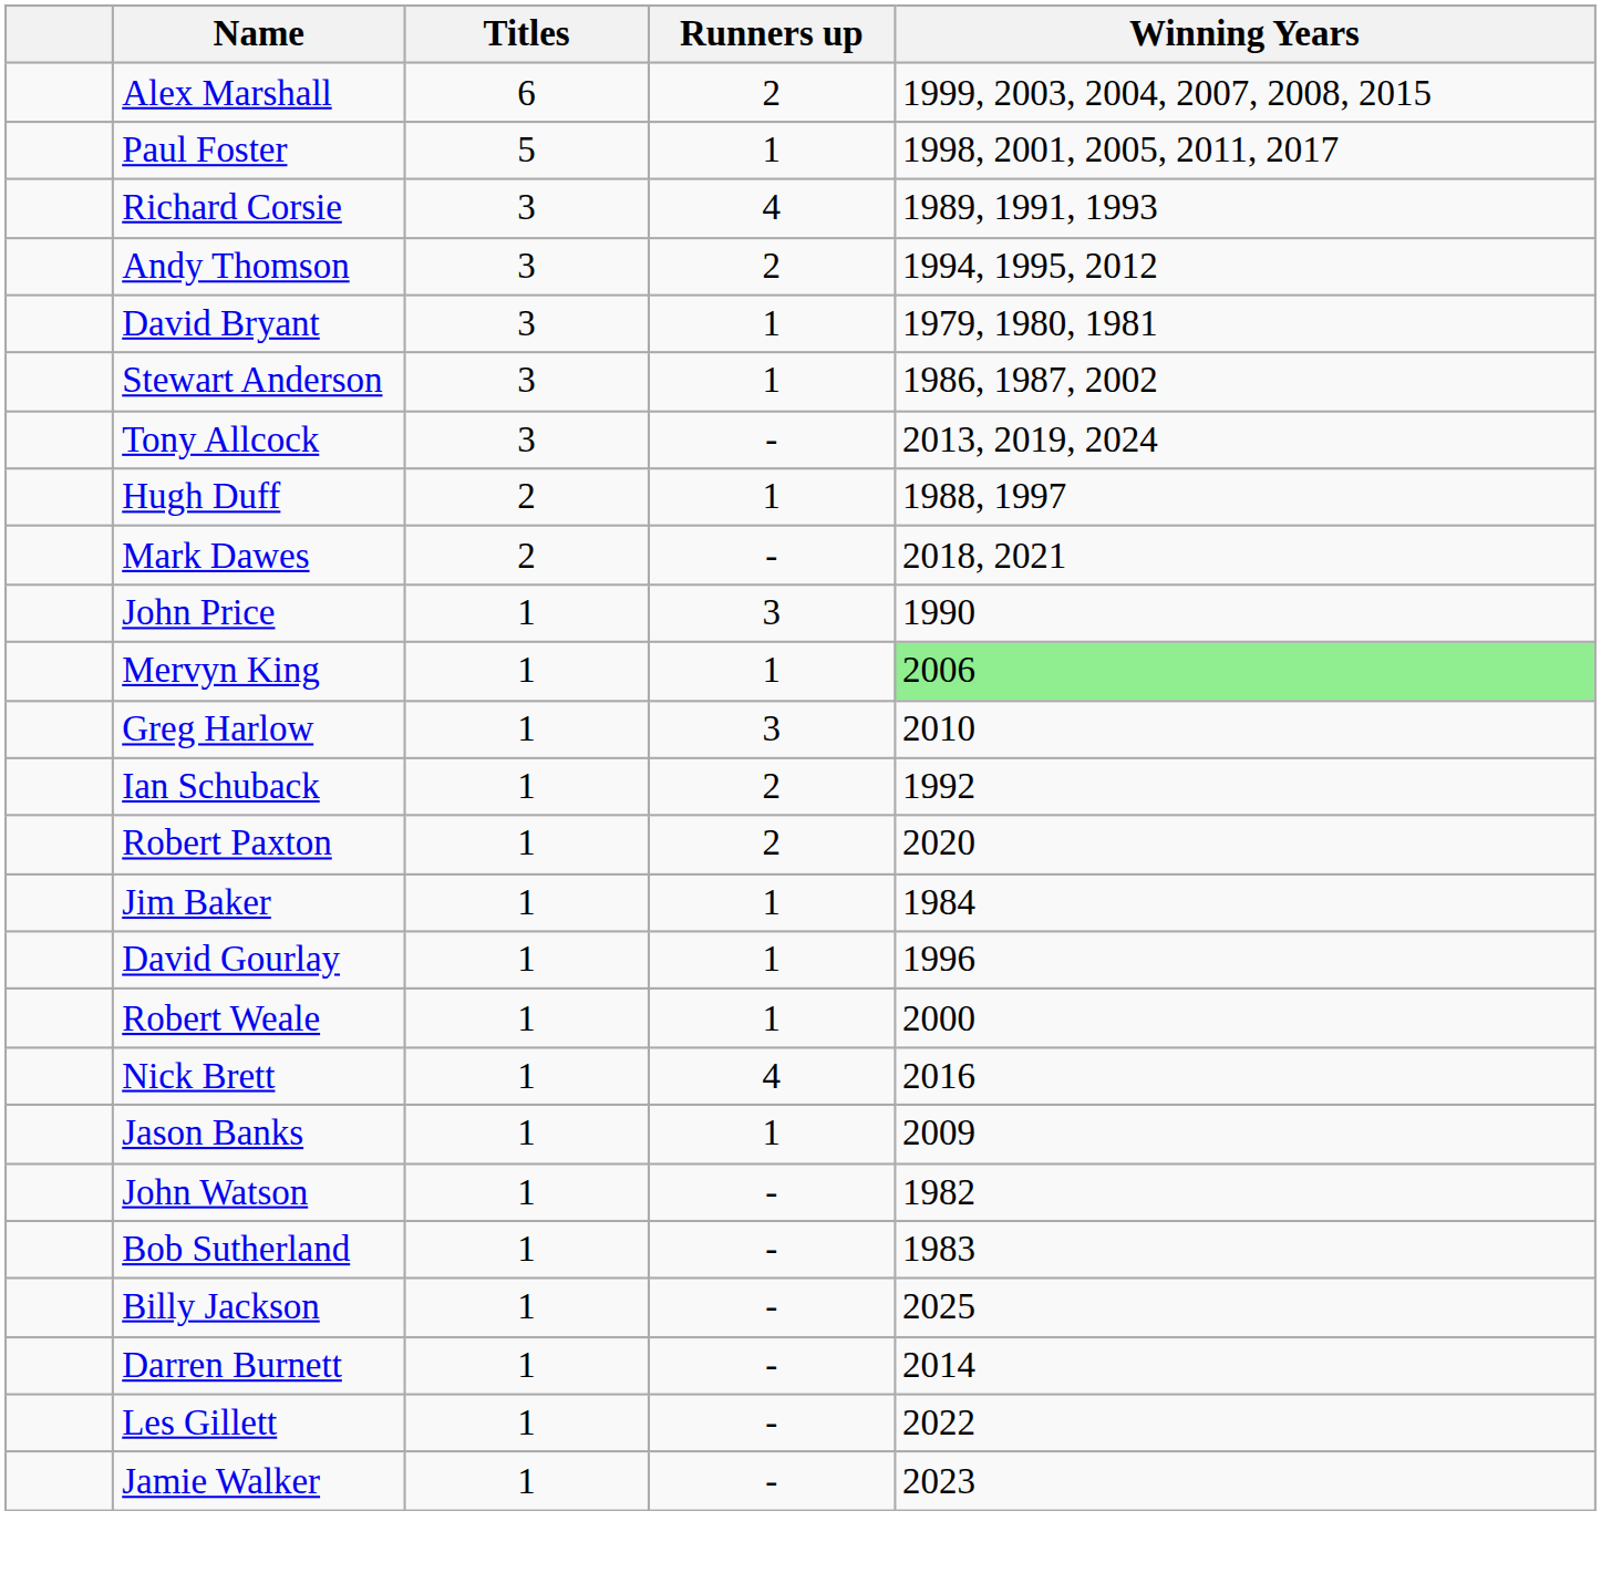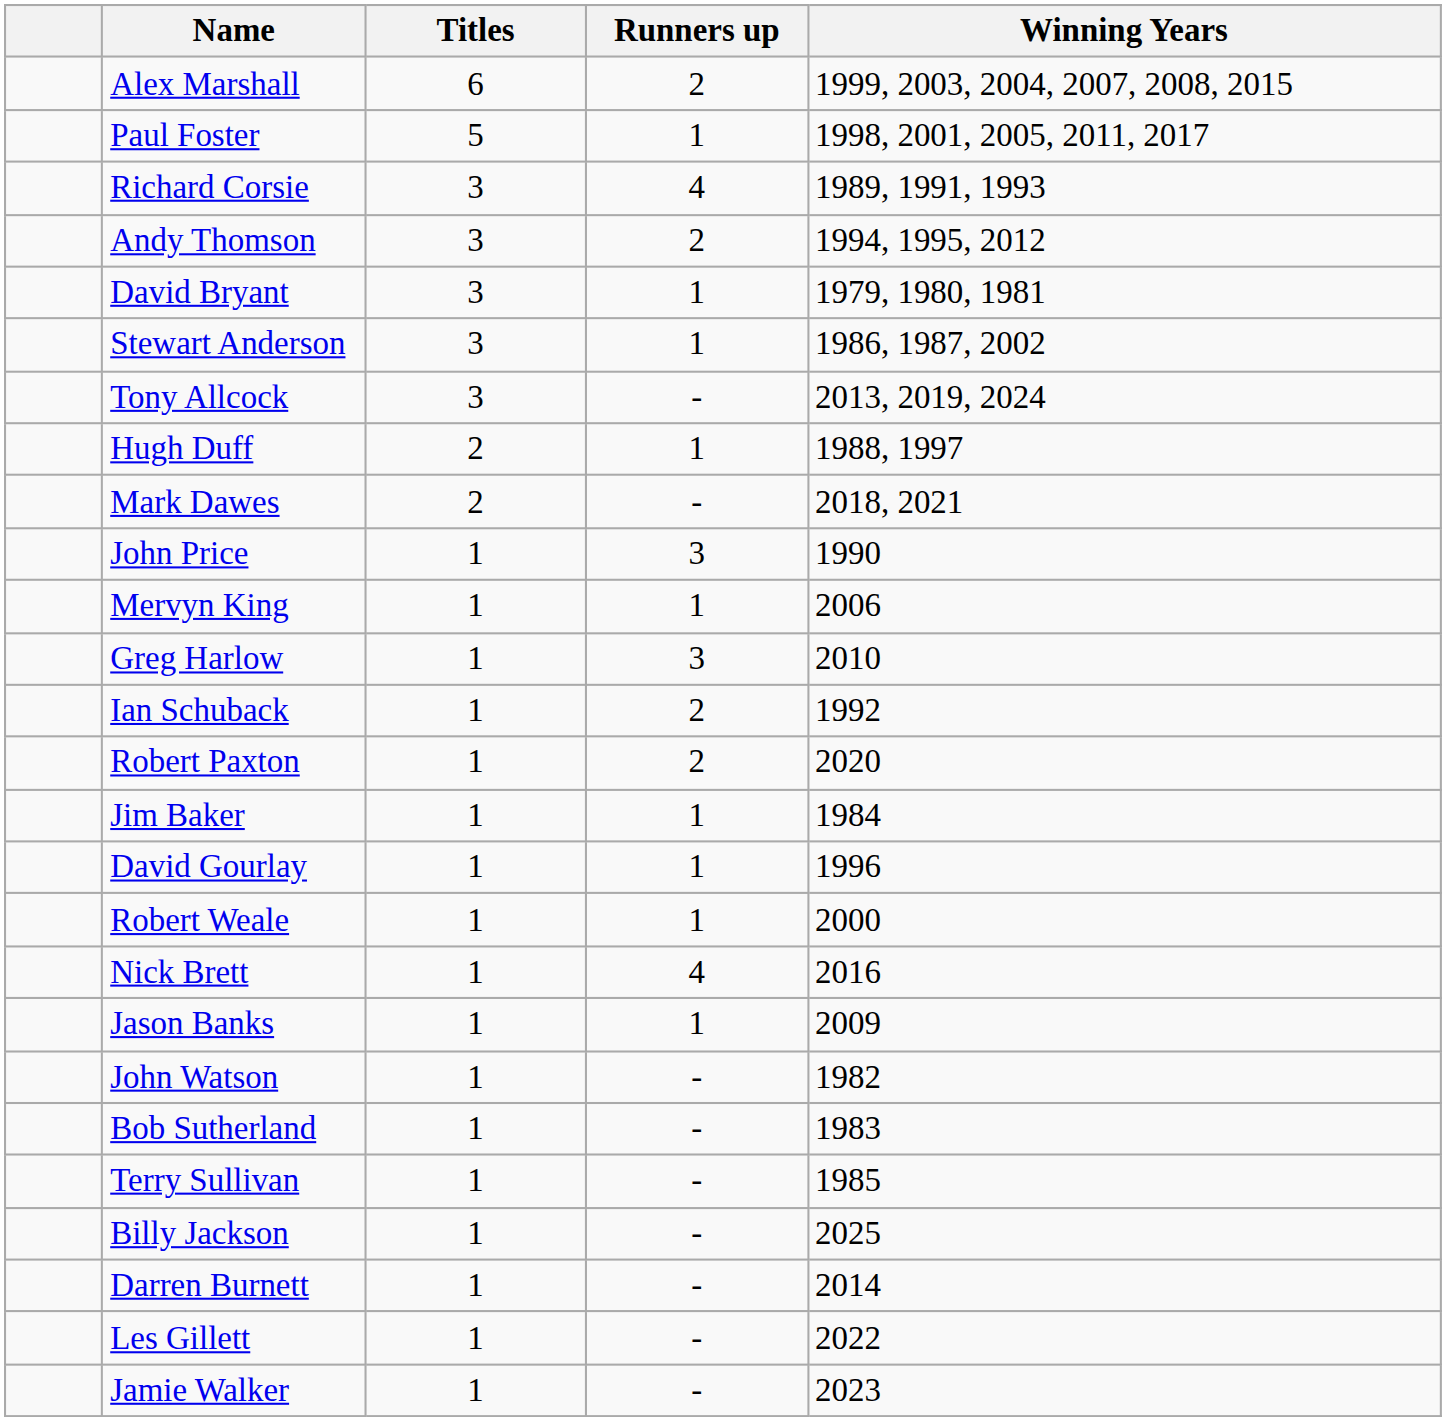 <table class="wikitable" style="text-align:left;">
 <tr>
 <th style="width:40px;"></th>
 <th style="width:120px;">Name</th>
 <th style="width:100px;">Titles</th>
 <th style="width:100px;">Runners up</th>
 <th style="width:300px;">Winning Years</th>
 </tr>
 <tr>
 <td></td>
 <td><a href='#'>Alex Marshall</a></td>
 <td style="text-align:center;">6</td>
 <td style="text-align:center;">2</td>
 <td>1999, 2003, 2004, 2007, 2008, 2015</td>
 </tr>
 <tr>
 <td></td>
 <td><a href='#'>Paul Foster</a></td>
 <td style="text-align:center;">5</td>
 <td style="text-align:center;">1</td>
 <td>1998, 2001, 2005, 2011, 2017</td>
 </tr>
 <tr>
 <td></td>
 <td><a href='#'>Richard Corsie</a></td>
 <td style="text-align:center;">3</td>
 <td style="text-align:center;">4</td>
 <td>1989, 1991, 1993</td>
 </tr>
 <tr>
 <td></td>
 <td><a href='#'>Andy Thomson</a></td>
 <td style="text-align:center;">3</td>
 <td style="text-align:center;">2</td>
 <td>1994, 1995, 2012</td>
 </tr>
 <tr>
 <td></td>
 <td><a href='#'>David Bryant</a></td>
 <td style="text-align:center;">3</td>
 <td style="text-align:center;">1</td>
 <td>1979, 1980, 1981</td>
 </tr>
 <tr>
 <td></td>
 <td><a href='#'>Stewart Anderson</a></td>
 <td style="text-align:center;">3</td>
 <td style="text-align:center;">1</td>
 <td>1986, 1987, 2002</td>
 </tr>
 <tr>
 <td></td>
 <td><a href='#'>Tony Allcock</a></td>
 <td style="text-align:center;">3</td>
 <td style="text-align:center;">-</td>
 <td>2013, 2019, 2024</td>
 </tr>
 <tr>
 <td></td>
 <td><a href='#'>Hugh Duff</a></td>
 <td style="text-align:center;">2</td>
 <td style="text-align:center;">1</td>
 <td>1988, 1997</td>
 </tr>
 <tr>
 <td></td>
 <td><a href='#'>Mark Dawes</a></td>
 <td style="text-align:center;">2</td>
 <td style="text-align:center;">-</td>
 <td>2018, 2021</td>
 </tr>
 <tr>
 <td></td>
 <td><a href='#'>John Price</a></td>
 <td style="text-align:center;">1</td>
 <td style="text-align:center;">3</td>
 <td>1990</td>
 </tr>
 <tr>
 <td></td>
 <td><a href='#'>Mervyn King</a></td>
 <td style="text-align:center;">1</td>
 <td style="text-align:center;">1</td>
-<td style="background: lightgreen;">2006</td>
+<td>2006</td>
 </tr>
 <tr>
 <td></td>
 <td><a href='#'>Greg Harlow</a></td>
 <td style="text-align:center;">1</td>
 <td style="text-align:center;">3</td>
 <td>2010</td>
 </tr>
 <tr>
 <td></td>
 <td><a href='#'>Ian Schuback</a></td>
 <td style="text-align:center;">1</td>
 <td style="text-align:center;">2</td>
 <td>1992</td>
 </tr>
 <tr>
 <td></td>
 <td><a href='#'>Robert Paxton</a></td>
 <td style="text-align:center;">1</td>
 <td style="text-align:center;">2</td>
 <td>2020</td>
 </tr>
 <tr>
 <td></td>
 <td><a href='#'>Jim Baker</a></td>
 <td style="text-align:center;">1</td>
 <td style="text-align:center;">1</td>
 <td>1984</td>
 </tr>
 <tr>
 <td></td>
 <td><a href='#'>David Gourlay</a></td>
 <td style="text-align:center;">1</td>
 <td style="text-align:center;">1</td>
 <td>1996</td>
 </tr>
 <tr>
 <td></td>
 <td><a href='#'>Robert Weale</a></td>
 <td style="text-align:center;">1</td>
 <td style="text-align:center;">1</td>
 <td>2000</td>
 </tr>
 <tr>
 <td></td>
 <td><a href='#'>Nick Brett</a></td>
 <td style="text-align:center;">1</td>
 <td style="text-align:center;">4</td>
 <td>2016</td>
 </tr>
 <tr>
 <td></td>
 <td><a href='#'>Jason Banks</a></td>
 <td style="text-align:center;">1</td>
 <td style="text-align:center;">1</td>
 <td>2009</td>
 </tr>
 <tr>
 <td></td>
 <td><a href='#'>John Watson</a></td>
 <td style="text-align:center;">1</td>
 <td style="text-align:center;">-</td>
 <td>1982</td>
 </tr>
 <tr>
 <td></td>
 <td><a href='#'>Bob Sutherland</a></td>
 <td style="text-align:center;">1</td>
 <td style="text-align:center;">-</td>
 <td>1983</td>
 </tr>
 <tr>
 <td></td>
+<td><a href='#'>Terry Sullivan</a></td>
+<td style="text-align:center;">1</td>
+<td style="text-align:center;">-</td>
+<td>1985</td>
+</tr>
+<tr>
+<td></td>
 <td><a href='#'>Billy Jackson</a></td>
 <td style="text-align:center;">1</td>
 <td style="text-align:center;">-</td>
 <td>2025</td>
 </tr>
 <tr>
 <td></td>
 <td><a href='#'>Darren Burnett</a></td>
 <td style="text-align:center;">1</td>
 <td style="text-align:center;">-</td>
 <td>2014</td>
 </tr>
 <tr>
 <td></td>
 <td><a href='#'>Les Gillett</a></td>
 <td style="text-align:center;">1</td>
 <td style="text-align:center;">-</td>
 <td>2022</td>
 </tr>
 <tr>
 <td></td>
 <td><a href='#'>Jamie Walker</a></td>
 <td style="text-align:center;">1</td>
 <td style="text-align:center;">-</td>
 <td>2023</td>
 </tr>
 </table>
